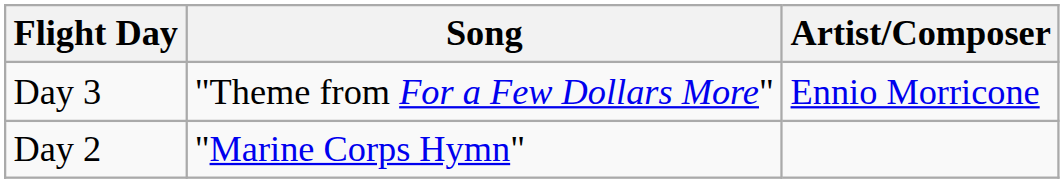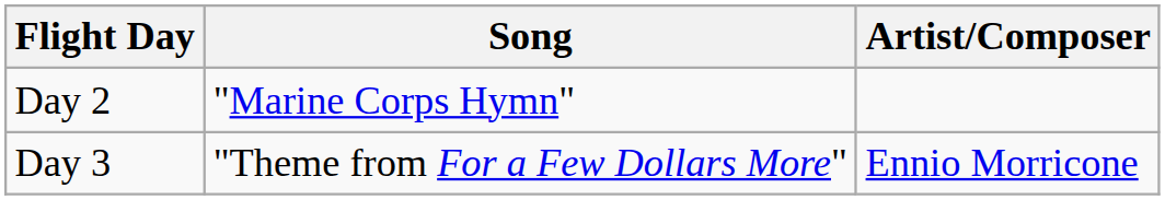 <table class="wikitable">
 <tr>
 <th>Flight Day</th>
 <th>Song</th>
 <th>Artist/Composer</th>
 </tr>
 <tr>
+<td>Day 2</td>
+<td>"<a href='#'>Marine Corps Hymn</a>"</td>
+<td></td>
+</tr>
+<tr>
 <td>Day 3</td>
 <td>"Theme from <em><a href='#'>For a Few Dollars More</a></em>"</td>
 <td><a href='#'>Ennio Morricone</a></td>
 </tr>
-<tr>
-<td>Day 2</td>
-<td>"<a href='#'>Marine Corps Hymn</a>"</td>
-<td></td>
-</tr>
 </table>
